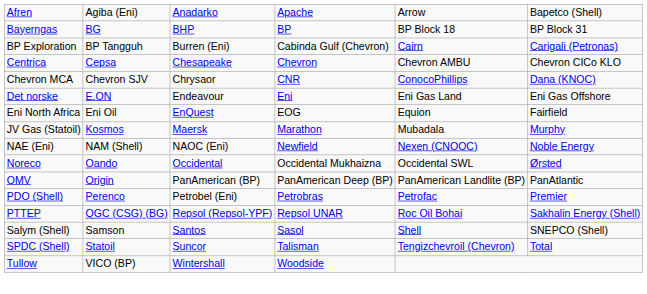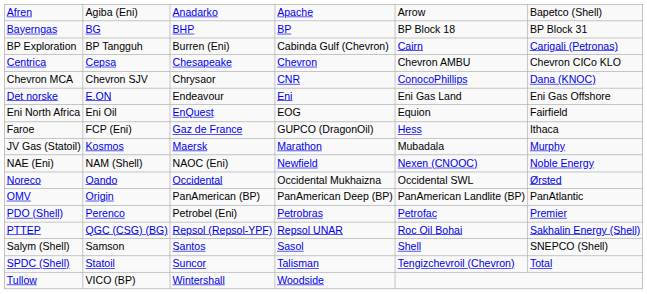 <table class="wikitable">
 <tr>
 <td><a href='#'>Afren</a></td>
 <td>Agiba (Eni)</td>
 <td><a href='#'>Anadarko</a></td>
 <td><a href='#'>Apache</a></td>
 <td>Arrow</td>
 <td>Bapetco (Shell)</td>
 </tr>
 <tr>
 <td><a href='#'>Bayerngas</a></td>
 <td><a href='#'>BG</a></td>
 <td><a href='#'>BHP</a></td>
 <td><a href='#'>BP</a></td>
 <td>BP Block 18</td>
 <td>BP Block 31</td>
 </tr>
 <tr>
 <td>BP Exploration</td>
 <td>BP Tangguh</td>
 <td>Burren (Eni)</td>
 <td>Cabinda Gulf (Chevron)</td>
 <td><a href='#'>Cairn</a></td>
 <td><a href='#'>Carigali (Petronas)</a></td>
 </tr>
 <tr>
 <td><a href='#'>Centrica</a></td>
 <td><a href='#'>Cepsa</a></td>
 <td><a href='#'>Chesapeake</a></td>
 <td><a href='#'>Chevron</a></td>
 <td>Chevron AMBU</td>
 <td>Chevron CICo KLO</td>
 </tr>
 <tr>
 <td>Chevron MCA</td>
 <td>Chevron SJV</td>
 <td>Chrysaor</td>
 <td><a href='#'>CNR</a></td>
 <td><a href='#'>ConocoPhillips</a></td>
 <td><a href='#'>Dana (KNOC)</a></td>
 </tr>
 <tr>
 <td><a href='#'>Det norske</a></td>
 <td><a href='#'>E.ON</a></td>
 <td>Endeavour</td>
 <td><a href='#'>Eni</a></td>
 <td>Eni Gas Land</td>
 <td>Eni Gas Offshore</td>
 </tr>
 <tr>
 <td>Eni North Africa</td>
 <td>Eni Oil</td>
 <td><a href='#'>EnQuest</a></td>
 <td>EOG</td>
 <td>Equion</td>
 <td>Fairfield</td>
+</tr>
+<tr>
+<td>Faroe</td>
+<td>FCP (Eni)</td>
+<td><a href='#'>Gaz de France</a></td>
+<td>GUPCO (DragonOil)</td>
+<td><a href='#'>Hess</a></td>
+<td>Ithaca</td>
 </tr>
 <tr>
 <td>JV Gas (Statoil)</td>
 <td><a href='#'>Kosmos</a></td>
 <td><a href='#'>Maersk</a></td>
 <td><a href='#'>Marathon</a></td>
 <td>Mubadala</td>
 <td><a href='#'>Murphy</a></td>
 </tr>
 <tr>
 <td>NAE (Eni)</td>
 <td>NAM (Shell)</td>
 <td>NAOC (Eni)</td>
 <td><a href='#'>Newfield</a></td>
 <td><a href='#'>Nexen (CNOOC)</a></td>
 <td><a href='#'>Noble Energy</a></td>
 </tr>
 <tr>
 <td><a href='#'>Noreco</a></td>
 <td><a href='#'>Oando</a></td>
 <td><a href='#'>Occidental</a></td>
 <td>Occidental Mukhaizna</td>
 <td>Occidental SWL</td>
 <td><a href='#'>Ørsted</a></td>
 </tr>
 <tr>
 <td><a href='#'>OMV</a></td>
 <td><a href='#'>Origin</a></td>
 <td>PanAmerican (BP)</td>
 <td>PanAmerican Deep (BP)</td>
 <td>PanAmerican Landlite (BP)</td>
 <td>PanAtlantic</td>
 </tr>
 <tr>
 <td><a href='#'>PDO (Shell)</a></td>
 <td><a href='#'>Perenco</a></td>
 <td>Petrobel (Eni)</td>
 <td><a href='#'>Petrobras</a></td>
 <td><a href='#'>Petrofac</a></td>
 <td><a href='#'>Premier</a></td>
 </tr>
 <tr>
 <td><a href='#'>PTTEP</a></td>
 <td><a href='#'>QGC (CSG) (BG)</a></td>
 <td><a href='#'>Repsol (Repsol-YPF)</a></td>
 <td><a href='#'>Repsol UNAR</a></td>
 <td><a href='#'>Roc Oil Bohai</a></td>
 <td><a href='#'>Sakhalin Energy (Shell)</a></td>
 </tr>
 <tr>
 <td>Salym (Shell)</td>
 <td>Samson</td>
 <td><a href='#'>Santos</a></td>
 <td><a href='#'>Sasol</a></td>
 <td><a href='#'>Shell</a></td>
 <td>SNEPCO (Shell)</td>
 </tr>
 <tr>
 <td><a href='#'>SPDC (Shell)</a></td>
 <td><a href='#'>Statoil</a></td>
 <td><a href='#'>Suncor</a></td>
 <td><a href='#'>Talisman</a></td>
 <td><a href='#'>Tengizchevroil (Chevron)</a></td>
 <td><a href='#'>Total</a></td>
 </tr>
 <tr>
 <td><a href='#'>Tullow</a></td>
 <td>VICO (BP)</td>
 <td><a href='#'>Wintershall</a></td>
 <td><a href='#'>Woodside</a></td>
 </tr>
 </table>
